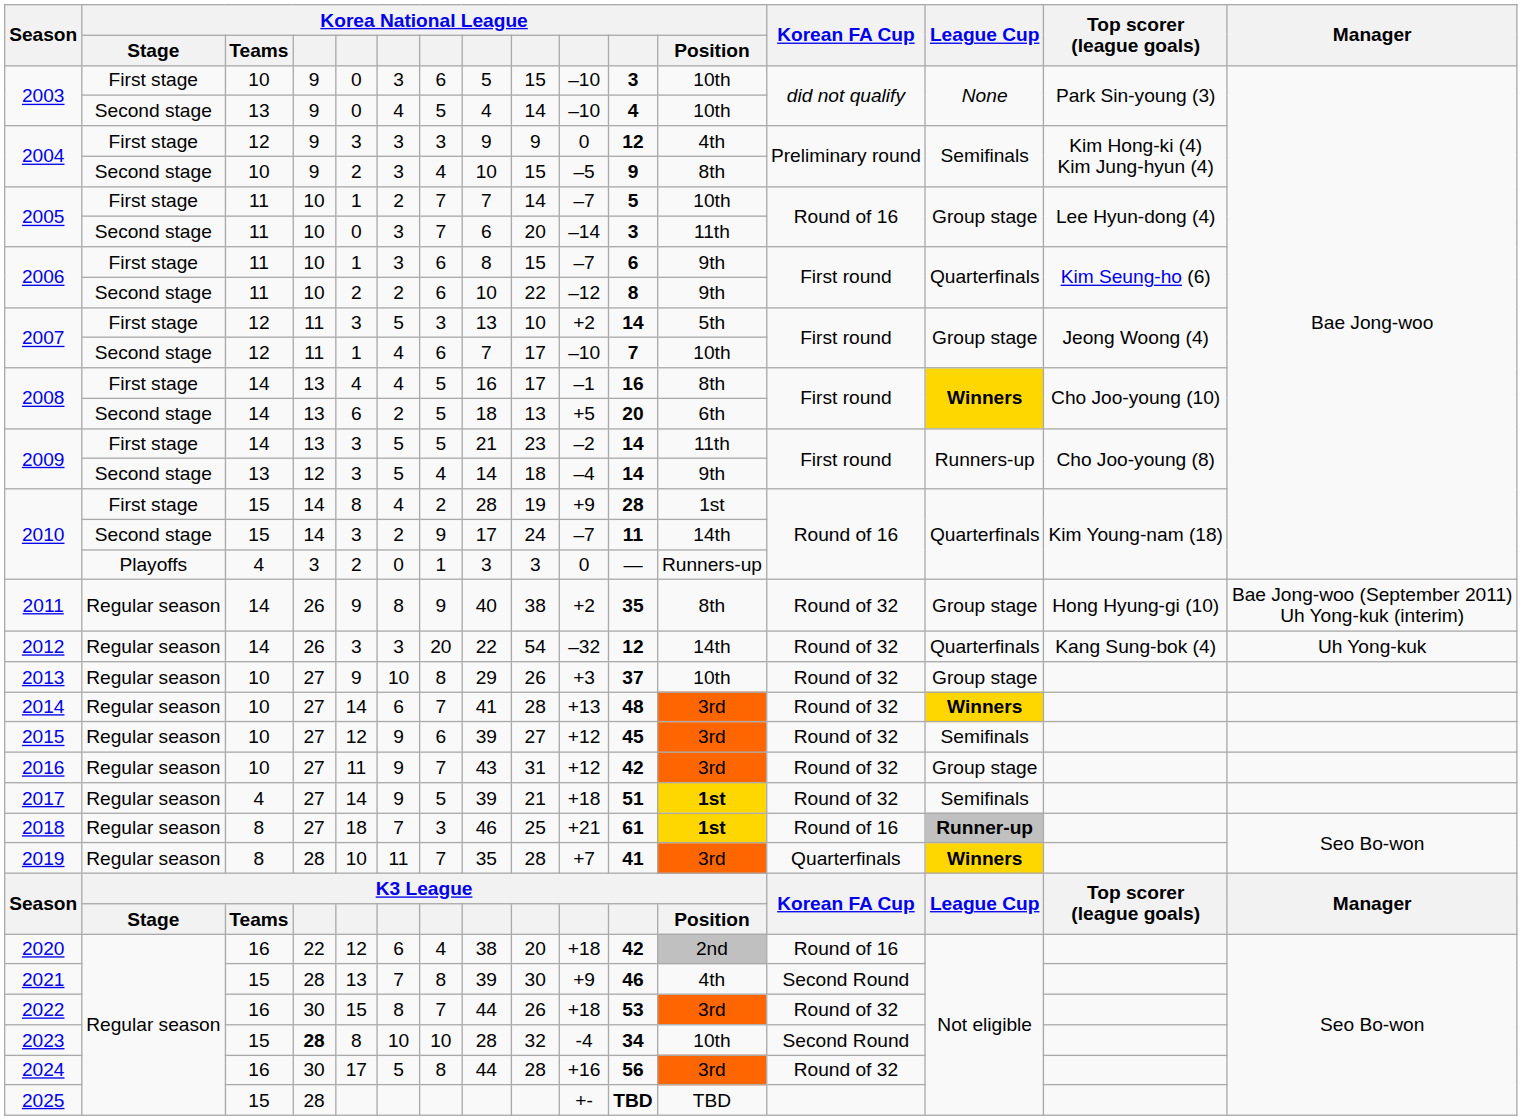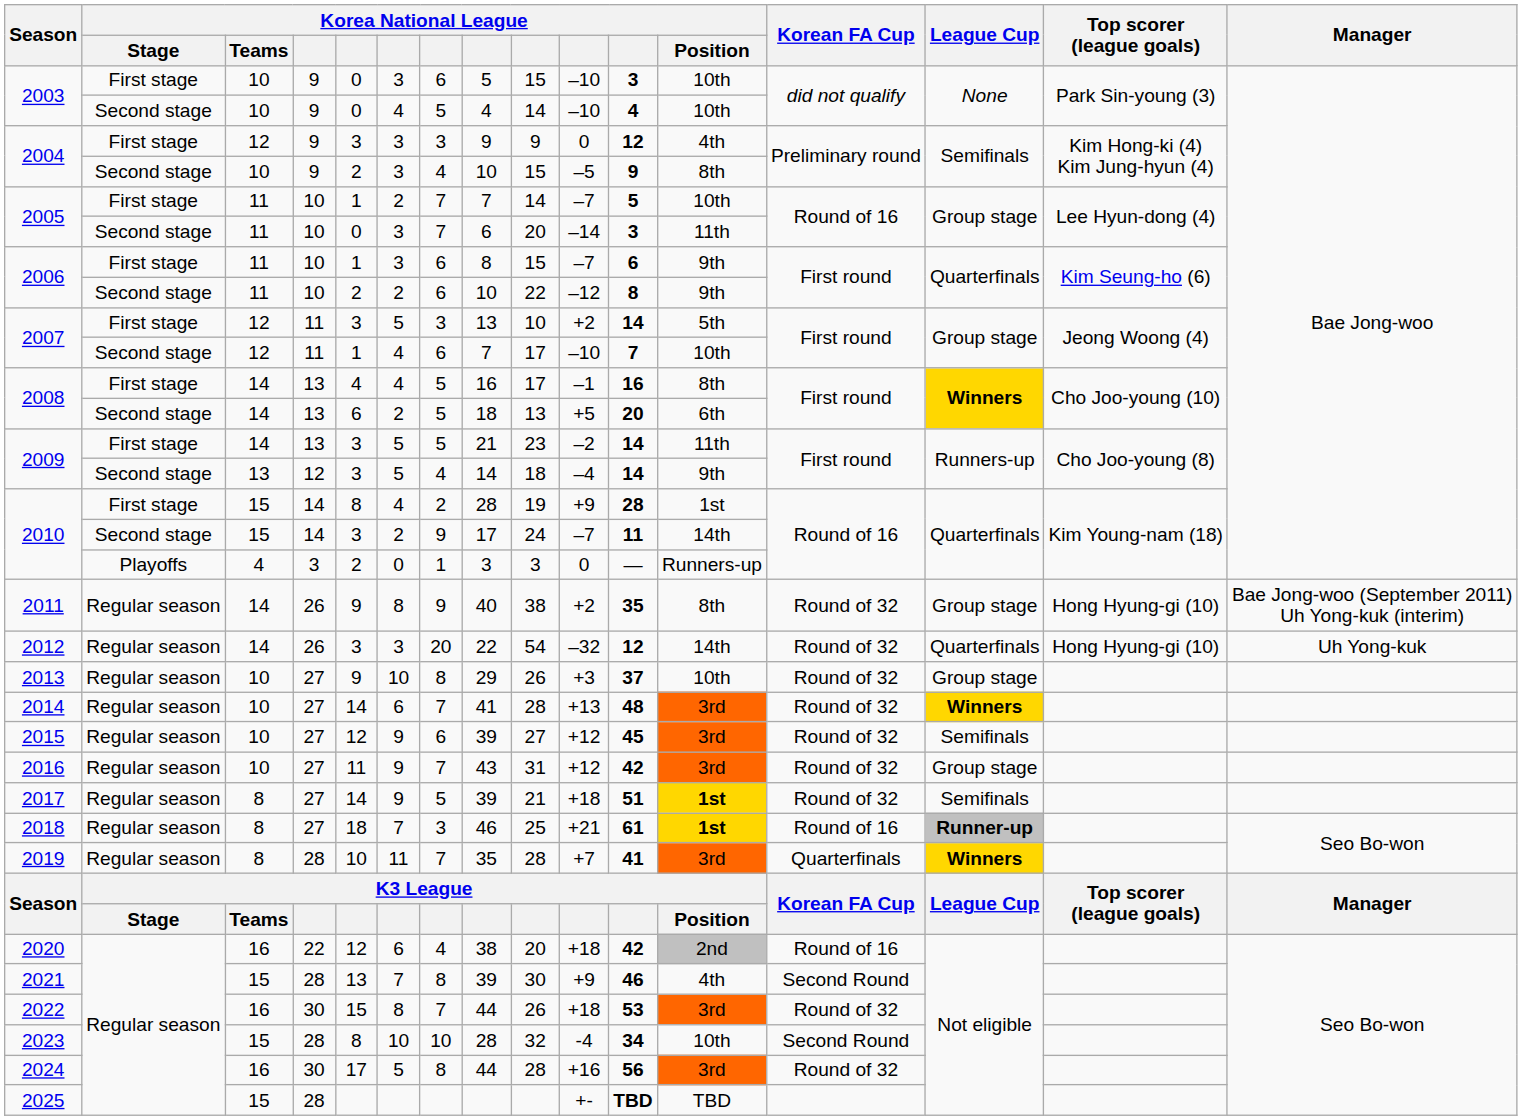 <table class="wikitable" style="text-align:center; font-size:90%;">
 <tr>
 <th rowspan=2>Season</th>
 <th colspan=11><a href='#'>Korea National League</a></th>
 <th rowspan=2><a href='#'>Korean FA Cup</a></th>
 <th rowspan=2><a href='#'>League Cup</a></th>
 <th rowspan=2>Top scorer<br>(league goals)</th>
 <th rowspan=2>Manager</th>
 </tr>
 <tr>
 <th>Stage</th>
 <th>Teams</th>
 <th width=25></th>
 <th width=25></th>
 <th width=25></th>
 <th width=25></th>
 <th width=30></th>
 <th width=30></th>
 <th width=30></th>
 <th width=30></th>
 <th>Position</th>
 </tr>
 <tr>
 <td rowspan=2><a href='#'>2003</a></td>
 <td>First stage</td>
 <td>10</td>
 <td>9</td>
 <td>0</td>
 <td>3</td>
 <td>6</td>
 <td>5</td>
 <td>15</td>
 <td>–10</td>
 <td><strong>3</strong></td>
 <td>10th</td>
 <td rowspan=2><em>did not qualify</em></td>
 <td rowspan=2><em>None</em></td>
 <td rowspan=2> Park Sin-young (3)</td>
 <td rowspan=17> Bae Jong-woo</td>
 </tr>
 <tr>
 <td>Second stage</td>
-<td>13</td>
+<td>10</td>
 <td>9</td>
 <td>0</td>
 <td>4</td>
 <td>5</td>
 <td>4</td>
 <td>14</td>
 <td>–10</td>
 <td><strong>4</strong></td>
 <td>10th</td>
 </tr>
 <tr>
 <td rowspan=2><a href='#'>2004</a></td>
 <td>First stage</td>
 <td>12</td>
 <td>9</td>
 <td>3</td>
 <td>3</td>
 <td>3</td>
 <td>9</td>
 <td>9</td>
 <td>0</td>
 <td><strong>12</strong></td>
 <td>4th</td>
 <td rowspan=2>Preliminary round</td>
 <td rowspan=2>Semifinals</td>
 <td rowspan=2> Kim Hong-ki (4) <br>  Kim Jung-hyun (4)</td>
 </tr>
 <tr>
 <td>Second stage</td>
 <td>10</td>
 <td>9</td>
 <td>2</td>
 <td>3</td>
 <td>4</td>
 <td>10</td>
 <td>15</td>
 <td>–5</td>
 <td><strong>9</strong></td>
 <td>8th</td>
 </tr>
 <tr>
 <td rowspan=2><a href='#'>2005</a></td>
 <td>First stage</td>
 <td>11</td>
 <td>10</td>
 <td>1</td>
 <td>2</td>
 <td>7</td>
 <td>7</td>
 <td>14</td>
 <td>–7</td>
 <td><strong>5</strong></td>
 <td>10th</td>
 <td rowspan=2>Round of 16</td>
 <td rowspan=2>Group stage</td>
 <td rowspan=2> Lee Hyun-dong (4)</td>
 </tr>
 <tr>
 <td>Second stage</td>
 <td>11</td>
 <td>10</td>
 <td>0</td>
 <td>3</td>
 <td>7</td>
 <td>6</td>
 <td>20</td>
 <td>–14</td>
 <td><strong>3</strong></td>
 <td>11th</td>
 </tr>
 <tr>
 <td rowspan=2><a href='#'>2006</a></td>
 <td>First stage</td>
 <td>11</td>
 <td>10</td>
 <td>1</td>
 <td>3</td>
 <td>6</td>
 <td>8</td>
 <td>15</td>
 <td>–7</td>
 <td><strong>6</strong></td>
 <td>9th</td>
 <td rowspan=2>First round</td>
 <td rowspan=2>Quarterfinals</td>
 <td rowspan=2> <a href='#'>Kim Seung-ho</a> (6)</td>
 </tr>
 <tr>
 <td>Second stage</td>
 <td>11</td>
 <td>10</td>
 <td>2</td>
 <td>2</td>
 <td>6</td>
 <td>10</td>
 <td>22</td>
 <td>–12</td>
 <td><strong>8</strong></td>
 <td>9th</td>
 </tr>
 <tr>
 <td rowspan=2><a href='#'>2007</a></td>
 <td>First stage</td>
 <td>12</td>
 <td>11</td>
 <td>3</td>
 <td>5</td>
 <td>3</td>
 <td>13</td>
 <td>10</td>
 <td>+2</td>
 <td><strong>14</strong></td>
 <td>5th</td>
 <td rowspan=2>First round</td>
 <td rowspan=2>Group stage</td>
 <td rowspan=2> Jeong Woong (4)</td>
 </tr>
 <tr>
 <td>Second stage</td>
 <td>12</td>
 <td>11</td>
 <td>1</td>
 <td>4</td>
 <td>6</td>
 <td>7</td>
 <td>17</td>
 <td>–10</td>
 <td><strong>7</strong></td>
 <td>10th</td>
 </tr>
 <tr>
 <td rowspan=2><a href='#'>2008</a></td>
 <td>First stage</td>
 <td>14</td>
 <td>13</td>
 <td>4</td>
 <td>4</td>
 <td>5</td>
 <td>16</td>
 <td>17</td>
 <td>–1</td>
 <td><strong>16</strong></td>
 <td>8th</td>
 <td rowspan=2>First round</td>
 <td bgcolor=gold rowspan=2><strong>Winners</strong></td>
 <td rowspan=2> Cho Joo-young (10)</td>
 </tr>
 <tr>
 <td>Second stage</td>
 <td>14</td>
 <td>13</td>
 <td>6</td>
 <td>2</td>
 <td>5</td>
 <td>18</td>
 <td>13</td>
 <td>+5</td>
 <td><strong>20</strong></td>
 <td>6th</td>
 </tr>
 <tr>
 <td rowspan=2><a href='#'>2009</a></td>
 <td>First stage</td>
 <td>14</td>
 <td>13</td>
 <td>3</td>
 <td>5</td>
 <td>5</td>
 <td>21</td>
 <td>23</td>
 <td>–2</td>
 <td><strong>14</strong></td>
 <td>11th</td>
 <td rowspan=2>First round</td>
 <td rowspan=2>Runners-up</td>
 <td rowspan=2> Cho Joo-young (8)</td>
 </tr>
 <tr>
 <td>Second stage</td>
 <td>13</td>
 <td>12</td>
 <td>3</td>
 <td>5</td>
 <td>4</td>
 <td>14</td>
 <td>18</td>
 <td>–4</td>
 <td><strong>14</strong></td>
 <td>9th</td>
 </tr>
 <tr>
 <td rowspan=3><a href='#'>2010</a></td>
 <td>First stage</td>
 <td>15</td>
 <td>14</td>
 <td>8</td>
 <td>4</td>
 <td>2</td>
 <td>28</td>
 <td>19</td>
 <td>+9</td>
 <td><strong>28</strong></td>
 <td>1st</td>
 <td rowspan=3>Round of 16</td>
 <td rowspan=3>Quarterfinals</td>
 <td rowspan=3> Kim Young-nam (18)</td>
 </tr>
 <tr>
 <td>Second stage</td>
 <td>15</td>
 <td>14</td>
 <td>3</td>
 <td>2</td>
 <td>9</td>
 <td>17</td>
 <td>24</td>
 <td>–7</td>
 <td><strong>11</strong></td>
 <td>14th</td>
 </tr>
 <tr>
 <td>Playoffs</td>
 <td>4</td>
 <td>3</td>
 <td>2</td>
 <td>0</td>
 <td>1</td>
 <td>3</td>
 <td>3</td>
 <td>0</td>
 <td>—</td>
 <td>Runners-up</td>
 </tr>
 <tr>
 <td rowspan=1><a href='#'>2011</a></td>
 <td>Regular season</td>
 <td>14</td>
 <td>26</td>
 <td>9</td>
 <td>8</td>
 <td>9</td>
 <td>40</td>
 <td>38</td>
 <td>+2</td>
 <td><strong>35</strong></td>
 <td>8th</td>
 <td rowspan=1>Round of 32</td>
 <td rowspan=1>Group stage</td>
 <td rowspan=1> Hong Hyung-gi (10)</td>
 <td> Bae Jong-woo (September 2011) <br>  Uh Yong-kuk (interim)</td>
 </tr>
 <tr>
 <td rowspan=1><a href='#'>2012</a></td>
 <td>Regular season</td>
 <td>14</td>
 <td>26</td>
 <td>3</td>
 <td>3</td>
 <td>20</td>
 <td>22</td>
 <td>54</td>
 <td>–32</td>
 <td><strong>12</strong></td>
 <td>14th</td>
 <td rowspan=1>Round of 32</td>
 <td rowspan=1>Quarterfinals</td>
-<td rowspan=1> Kang Sung-bok (4)</td>
+<td rowspan=1> Hong Hyung-gi (10)</td>
 <td rowspan=1> Uh Yong-kuk</td>
 </tr>
 <tr>
 <td rowspan=1><a href='#'>2013</a></td>
 <td>Regular season</td>
 <td>10</td>
 <td>27</td>
 <td>9</td>
 <td>10</td>
 <td>8</td>
 <td>29</td>
 <td>26</td>
 <td>+3</td>
 <td><strong>37</strong></td>
 <td>10th</td>
 <td rowspan=1>Round of 32</td>
 <td rowspan=1>Group stage</td>
 <td rowspan=1></td>
 <td rowspan=1></td>
 </tr>
 <tr>
 <td rowspan=1><a href='#'>2014</a></td>
 <td>Regular season</td>
 <td>10</td>
 <td>27</td>
 <td>14</td>
 <td>6</td>
 <td>7</td>
 <td>41</td>
 <td>28</td>
 <td>+13</td>
 <td><strong>48</strong></td>
 <td bgcolor="ff6600">3rd</td>
 <td rowspan=1>Round of 32</td>
 <td bgcolor=gold><strong>Winners</strong></td>
 <td rowspan=1></td>
 <td rowspan=1></td>
 </tr>
 <tr>
 <td rowspan=1><a href='#'>2015</a></td>
 <td>Regular season</td>
 <td>10</td>
 <td>27</td>
 <td>12</td>
 <td>9</td>
 <td>6</td>
 <td>39</td>
 <td>27</td>
 <td>+12</td>
 <td><strong>45</strong></td>
 <td bgcolor="ff6600">3rd</td>
 <td rowspan=1>Round of 32</td>
 <td rowspan=1>Semifinals</td>
 <td rowspan=1></td>
 <td rowspan=1></td>
 </tr>
 <tr>
 <td rowspan=1><a href='#'>2016</a></td>
 <td>Regular season</td>
 <td>10</td>
 <td>27</td>
 <td>11</td>
 <td>9</td>
 <td>7</td>
 <td>43</td>
 <td>31</td>
 <td>+12</td>
 <td><strong>42</strong></td>
 <td bgcolor="ff6600">3rd</td>
 <td rowspan=1>Round of 32</td>
 <td rowspan=1>Group stage</td>
 <td rowspan=1></td>
 <td rowspan=1></td>
 </tr>
 <tr>
 <td rowspan=1><a href='#'>2017</a></td>
 <td>Regular season</td>
-<td>4</td>
+<td>8</td>
 <td>27</td>
 <td>14</td>
 <td>9</td>
 <td>5</td>
 <td>39</td>
 <td>21</td>
 <td>+18</td>
 <td><strong>51</strong></td>
 <td bgcolor=gold><strong>1st</strong></td>
 <td rowspan=1>Round of 32</td>
 <td rowspan=1>Semifinals</td>
 <td rowspan=1></td>
 <td rowspan=1></td>
 </tr>
 <tr>
 <td rowspan=1><a href='#'>2018</a></td>
 <td>Regular season</td>
 <td>8</td>
 <td>27</td>
 <td>18</td>
 <td>7</td>
 <td>3</td>
 <td>46</td>
 <td>25</td>
 <td>+21</td>
 <td><strong>61</strong></td>
 <td bgcolor=gold><strong>1st</strong></td>
 <td rowspan=1>Round of 16</td>
 <td bgcolor=silver><strong>Runner-up</strong></td>
 <td rowspan=1></td>
 <td rowspan=2> Seo Bo-won</td>
 </tr>
 <tr>
 <td rowspan=1><a href='#'>2019</a></td>
 <td>Regular season</td>
 <td>8</td>
 <td>28</td>
 <td>10</td>
 <td>11</td>
 <td>7</td>
 <td>35</td>
 <td>28</td>
 <td>+7</td>
 <td><strong>41</strong></td>
 <td bgcolor="ff6600">3rd</td>
 <td rowspan=1>Quarterfinals</td>
 <td bgcolor=gold><strong>Winners</strong></td>
 <td rowspan=1></td>
 </tr>
 <tr>
 <th rowspan=2>Season</th>
 <th colspan=11><a href='#'>K3 League</a></th>
 <th rowspan=2><a href='#'>Korean FA Cup</a></th>
 <th rowspan=2><a href='#'>League Cup</a></th>
 <th rowspan=2>Top scorer<br>(league goals)</th>
 <th rowspan=2>Manager</th>
 </tr>
 <tr>
 <th>Stage</th>
 <th>Teams</th>
 <th width=25></th>
 <th width=25></th>
 <th width=25></th>
 <th width=25></th>
 <th width=30></th>
 <th width=30></th>
 <th width=30></th>
 <th width=30></th>
 <th>Position</th>
 </tr>
 <tr>
 <td rowspan=1><a href='#'>2020</a></td>
 <td rowspan="6">Regular season</td>
 <td>16</td>
 <td>22</td>
 <td>12</td>
 <td>6</td>
 <td>4</td>
 <td>38</td>
 <td>20</td>
 <td>+18</td>
 <td><strong>42</strong></td>
 <td bgcolor="silver">2nd</td>
 <td rowspan=1>Round of 16</td>
 <td rowspan=6>Not eligible</td>
 <td></td>
 <td rowspan=6> Seo Bo-won</td>
 </tr>
 <tr>
 <td rowspan=1><a href='#'>2021</a></td>
 <td>15</td>
 <td>28</td>
 <td>13</td>
 <td>7</td>
 <td>8</td>
 <td>39</td>
 <td>30</td>
 <td>+9</td>
 <td><strong>46</strong></td>
 <td>4th</td>
 <td rowspan=1>Second Round</td>
 <td rowspan=1></td>
 </tr>
 <tr>
 <td rowspan=1><a href='#'>2022</a></td>
 <td>16</td>
 <td>30</td>
 <td>15</td>
 <td>8</td>
 <td>7</td>
 <td>44</td>
 <td>26</td>
 <td>+18</td>
 <td><strong>53</strong></td>
 <td bgcolor="ff6600">3rd</td>
 <td rowspan=1>Round of 32</td>
 <td rowspan=1></td>
 </tr>
 <tr>
 <td rowspan=1><a href='#'>2023</a></td>
 <td>15</td>
-<td><strong>28</strong></td>
+<td>28</td>
 <td>8</td>
 <td>10</td>
 <td>10</td>
 <td>28</td>
 <td>32</td>
 <td>-4</td>
 <td><strong>34</strong></td>
 <td>10th</td>
 <td rowspan=1>Second Round</td>
 <td rowspan=1></td>
 </tr>
 <tr>
 <td rowspan=1><a href='#'>2024</a></td>
 <td>16</td>
 <td>30</td>
 <td>17</td>
 <td>5</td>
 <td>8</td>
 <td>44</td>
 <td>28</td>
 <td>+16</td>
 <td><strong>56</strong></td>
 <td bgcolor="ff6600">3rd</td>
 <td rowspan=1>Round of 32</td>
 <td rowspan=1></td>
 </tr>
 <tr>
 <td rowspan=1><a href='#'>2025</a></td>
 <td>15</td>
 <td>28</td>
 <td></td>
 <td></td>
 <td></td>
 <td></td>
 <td></td>
 <td>+-</td>
 <td><strong>TBD</strong></td>
 <td>TBD</td>
 <td></td>
 <td></td>
 </tr>
 </table>
